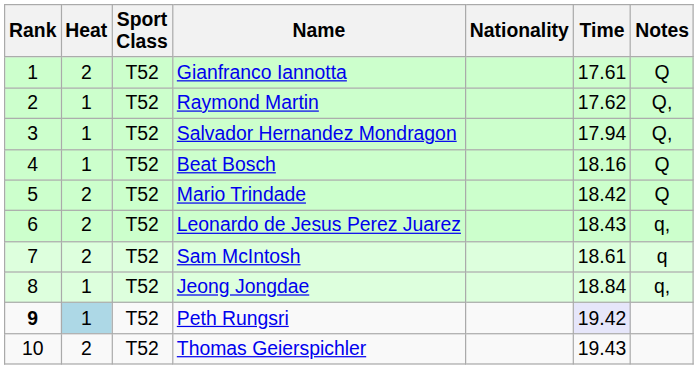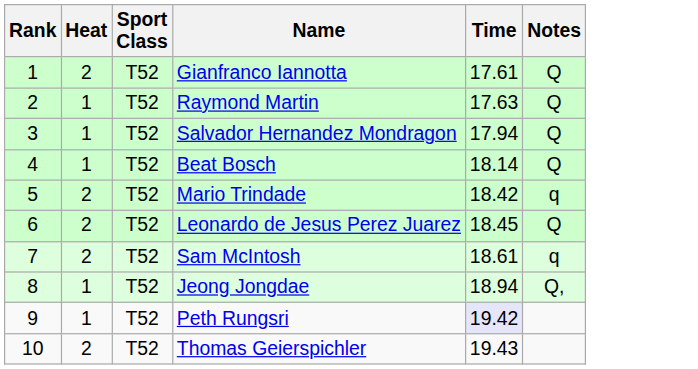 <table class="wikitable sortable" style="text-align:center">
 <tr>
 <th>Rank</th>
 <th>Heat</th>
 <th>Sport<br>Class</th>
 <th>Name</th>
-<th>Nationality</th>
 <th>Time</th>
 <th>Notes</th>
 </tr>
 <tr bgcolor=ccffcc>
 <td>1</td>
 <td>2</td>
 <td>T52</td>
 <td align=left><a href='#'>Gianfranco Iannotta</a></td>
-<td align=left></td>
 <td>17.61</td>
 <td>Q</td>
 </tr>
 <tr bgcolor=ccffcc>
 <td>2</td>
 <td>1</td>
 <td>T52</td>
 <td align=left><a href='#'>Raymond Martin</a></td>
-<td align=left></td>
-<td>17.62</td>
-<td>Q, </td>
+<td>17.63</td>
+<td>Q</td>
 </tr>
 <tr bgcolor=ccffcc>
 <td>3</td>
 <td>1</td>
 <td>T52</td>
 <td align=left><a href='#'>Salvador Hernandez Mondragon</a></td>
-<td align=left></td>
 <td>17.94</td>
-<td>Q, </td>
+<td>Q</td>
 </tr>
 <tr bgcolor=ccffcc>
 <td>4</td>
 <td>1</td>
 <td>T52</td>
 <td align=left><a href='#'>Beat Bosch</a></td>
-<td align=left></td>
-<td>18.16</td>
+<td>18.14</td>
 <td>Q</td>
 </tr>
 <tr bgcolor=ccffcc>
 <td>5</td>
 <td>2</td>
 <td>T52</td>
 <td align=left><a href='#'>Mario Trindade</a></td>
-<td align=left></td>
 <td>18.42</td>
-<td>Q</td>
+<td>q</td>
 </tr>
 <tr bgcolor=ccffcc>
 <td>6</td>
 <td>2</td>
 <td>T52</td>
 <td align=left><a href='#'>Leonardo de Jesus Perez Juarez</a></td>
-<td align=left></td>
-<td>18.43</td>
-<td>q, </td>
+<td>18.45</td>
+<td>Q</td>
 </tr>
 <tr bgcolor=ddffdd>
 <td>7</td>
 <td>2</td>
 <td>T52</td>
 <td align=left><a href='#'>Sam McIntosh</a></td>
-<td align=left></td>
 <td>18.61</td>
 <td>q</td>
 </tr>
 <tr bgcolor=ddffdd>
 <td>8</td>
 <td>1</td>
 <td>T52</td>
 <td align=left><a href='#'>Jeong Jongdae</a></td>
-<td align=left></td>
-<td>18.84</td>
-<td>q, </td>
+<td>18.94</td>
+<td>Q, </td>
 </tr>
 <tr>
-<td><strong>9</strong></td>
-<td style="background: lightblue;">1</td>
+<td>9</td>
+<td>1</td>
 <td>T52</td>
 <td align=left><a href='#'>Peth Rungsri</a></td>
-<td align=left></td>
 <td style="background: lavender;">19.42</td>
 <td></td>
 </tr>
 <tr>
 <td>10</td>
 <td>2</td>
 <td>T52</td>
 <td align=left><a href='#'>Thomas Geierspichler</a></td>
-<td align=left></td>
 <td>19.43</td>
 <td></td>
 </tr>
 </table>
